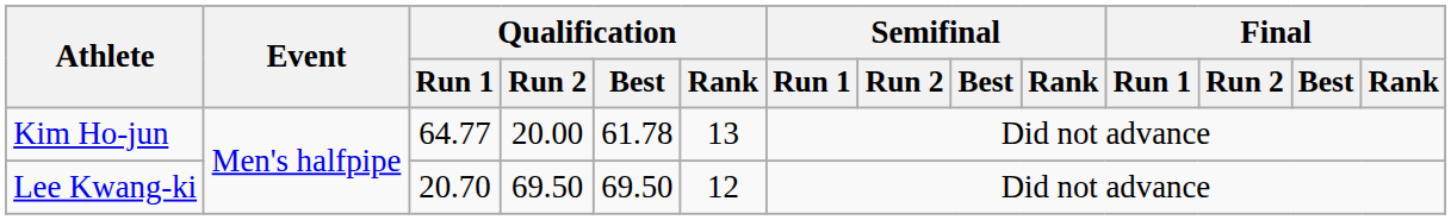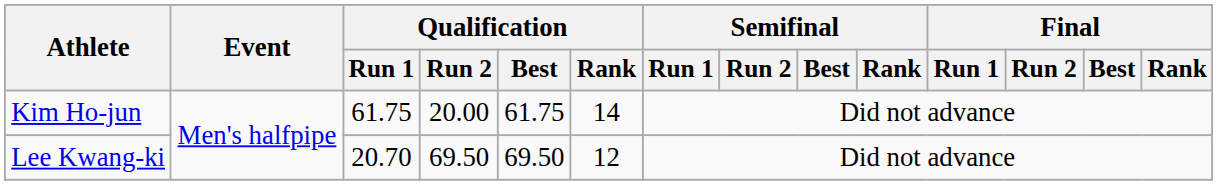 <table class="wikitable" style="font-size:90%">
 <tr>
 <th rowspan="2">Athlete</th>
 <th rowspan="2">Event</th>
 <th colspan="4">Qualification</th>
 <th colspan="4">Semifinal</th>
 <th colspan="4">Final</th>
 </tr>
 <tr style="font-size:95%">
 <th>Run 1</th>
 <th>Run 2</th>
 <th>Best</th>
 <th>Rank</th>
 <th>Run 1</th>
 <th>Run 2</th>
 <th>Best</th>
 <th>Rank</th>
 <th>Run 1</th>
 <th>Run 2</th>
 <th>Best</th>
 <th>Rank</th>
 </tr>
 <tr align=center>
 <td align=left><a href='#'>Kim Ho-jun</a></td>
 <td align=left rowspan=2><a href='#'>Men's halfpipe</a></td>
-<td>64.77</td>
+<td>61.75</td>
 <td>20.00</td>
-<td>61.78</td>
-<td>13</td>
+<td>61.75</td>
+<td>14</td>
 <td colspan=8>Did not advance</td>
 </tr>
 <tr align=center>
 <td align=left><a href='#'>Lee Kwang-ki</a></td>
 <td>20.70</td>
 <td>69.50</td>
 <td>69.50</td>
 <td>12</td>
 <td colspan=8>Did not advance</td>
 </tr>
 </table>
